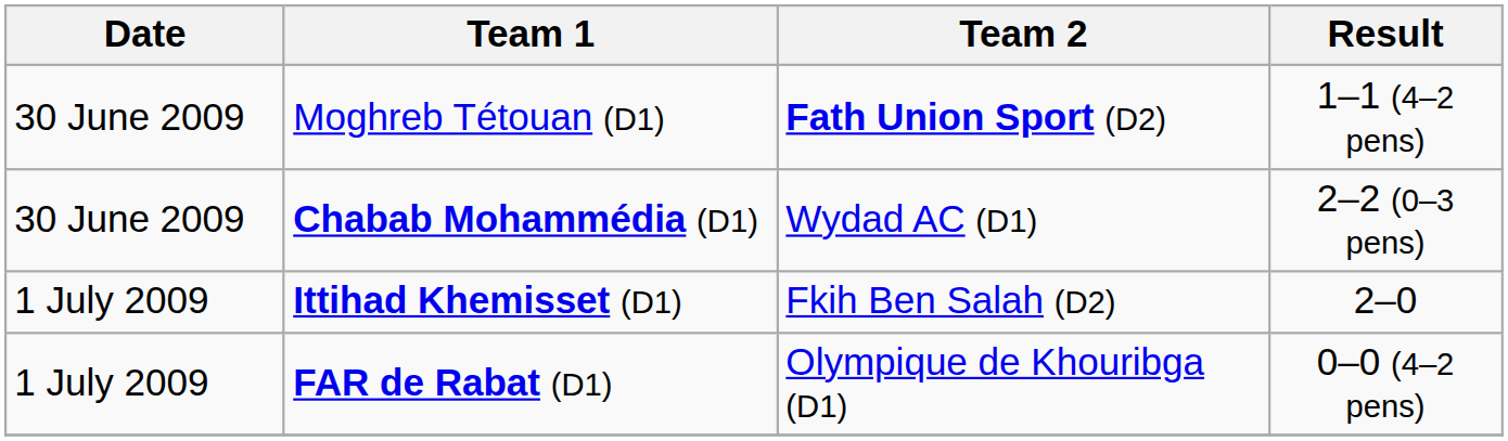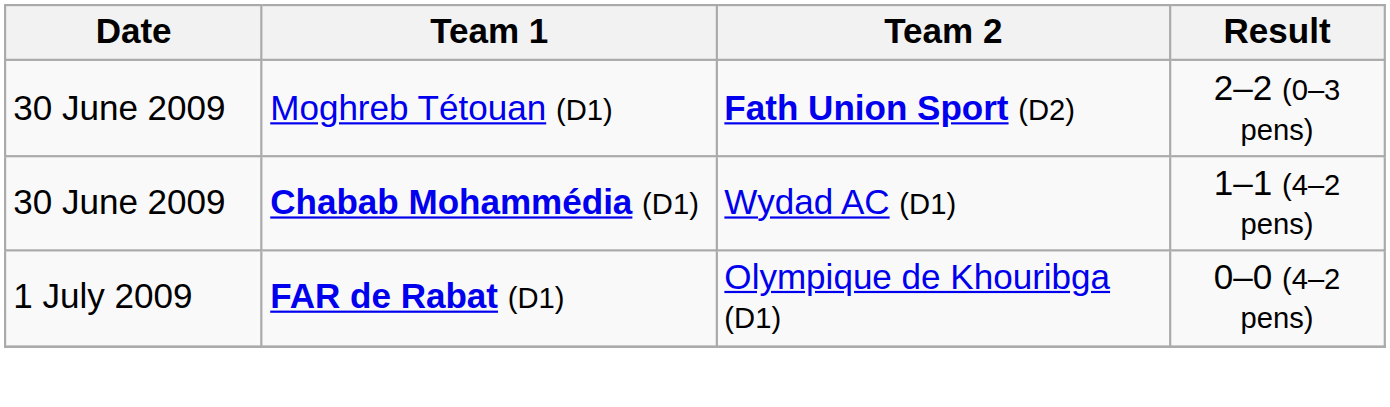 <table class=wikitable>
 <tr>
 <th width="110">Date</th>
 <th width="200">Team 1</th>
 <th width="200">Team 2</th>
 <th width="90">Result</th>
 </tr>
 <tr>
 <td>30 June 2009</td>
 <td><a href='#'>Moghreb Tétouan</a> <small>(D1)</small></td>
 <td><strong><a href='#'>Fath Union Sport</a></strong> <small>(D2)</small></td>
-<td align=center>1–1 <small>(4–2 pens)</small></td>
+<td align=center>2–2 <small>(0–3 pens)</small></td>
 </tr>
 <tr>
 <td>30 June 2009</td>
 <td><strong><a href='#'>Chabab Mohammédia</a></strong> <small>(D1)</small></td>
 <td><a href='#'>Wydad AC</a> <small>(D1)</small></td>
-<td align=center>2–2 <small>(0–3 pens)</small></td>
-</tr>
-<tr>
-<td>1 July 2009</td>
-<td><strong><a href='#'>Ittihad Khemisset</a></strong> <small>(D1)</small></td>
-<td><a href='#'>Fkih Ben Salah</a> <small>(D2)</small></td>
-<td align=center>2–0</td>
+<td align=center>1–1 <small>(4–2 pens)</small></td>
 </tr>
 <tr>
 <td>1 July 2009</td>
 <td><strong><a href='#'>FAR de Rabat</a></strong> <small>(D1)</small></td>
 <td><a href='#'>Olympique de Khouribga</a> <small>(D1)</small></td>
 <td align=center>0–0 <small>(4–2 pens)</small></td>
 </tr>
 <tr>
 </tr>
 </table>
